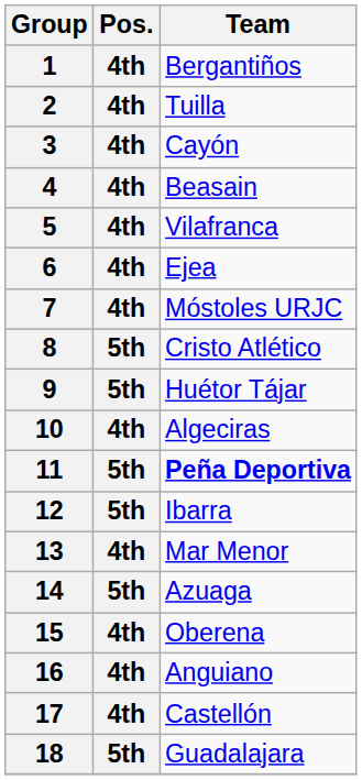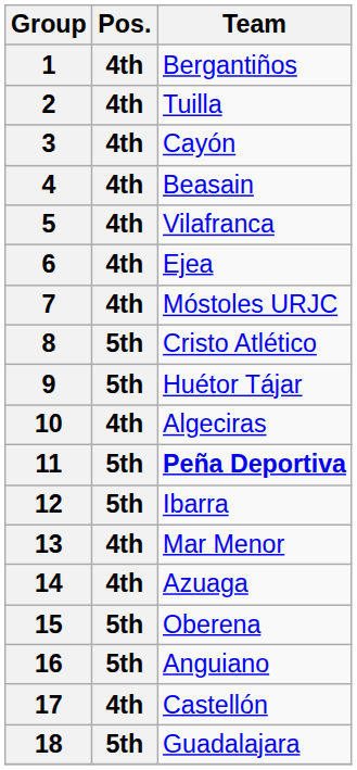 <table class="wikitable">
 <tr>
 <th>Group</th>
 <th>Pos.</th>
 <th>Team</th>
 </tr>
 <tr>
 <th>1</th>
 <th>4th</th>
 <td><a href='#'>Bergantiños</a></td>
 </tr>
 <tr>
 <th>2</th>
 <th>4th</th>
 <td><a href='#'>Tuilla</a></td>
 </tr>
 <tr>
 <th>3</th>
 <th>4th</th>
 <td><a href='#'>Cayón</a></td>
 </tr>
 <tr>
 <th>4</th>
 <th>4th</th>
 <td><a href='#'>Beasain</a></td>
 </tr>
 <tr>
 <th>5</th>
 <th>4th</th>
 <td><a href='#'>Vilafranca</a></td>
 </tr>
 <tr>
 <th>6</th>
 <th>4th</th>
 <td><a href='#'>Ejea</a></td>
 </tr>
 <tr>
 <th>7</th>
 <th>4th</th>
 <td><a href='#'>Móstoles URJC</a></td>
 </tr>
 <tr>
 <th>8</th>
 <th>5th</th>
 <td><a href='#'>Cristo Atlético</a></td>
 </tr>
 <tr>
 <th>9</th>
 <th>5th</th>
 <td><a href='#'>Huétor Tájar</a></td>
 </tr>
 <tr>
 <th>10</th>
 <th>4th</th>
 <td><a href='#'>Algeciras</a></td>
 </tr>
 <tr>
 <th>11</th>
 <th>5th</th>
 <td><strong><a href='#'>Peña Deportiva</a></strong></td>
 </tr>
 <tr>
 <th>12</th>
 <th>5th</th>
 <td><a href='#'>Ibarra</a></td>
 </tr>
 <tr>
 <th>13</th>
 <th>4th</th>
 <td><a href='#'>Mar Menor</a></td>
 </tr>
 <tr>
 <th>14</th>
-<th>5th</th>
+<th>4th</th>
 <td><a href='#'>Azuaga</a></td>
 </tr>
 <tr>
 <th>15</th>
-<th>4th</th>
+<th>5th</th>
 <td><a href='#'>Oberena</a></td>
 </tr>
 <tr>
 <th>16</th>
-<th>4th</th>
+<th>5th</th>
 <td><a href='#'>Anguiano</a></td>
 </tr>
 <tr>
 <th>17</th>
 <th>4th</th>
 <td><a href='#'>Castellón</a></td>
 </tr>
 <tr>
 <th>18</th>
 <th>5th</th>
 <td><a href='#'>Guadalajara</a></td>
 </tr>
 <tr>
 </tr>
 </table>
